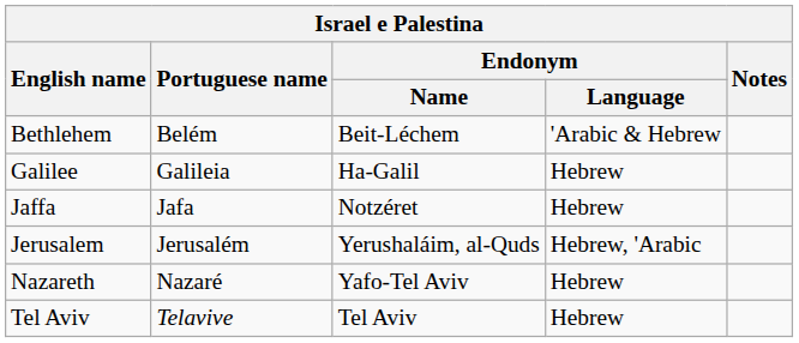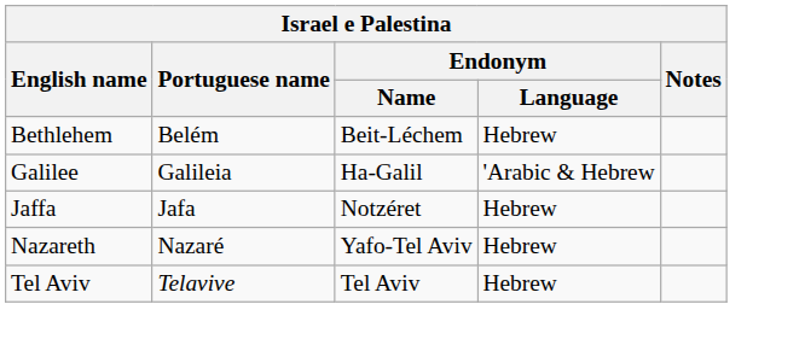 <table class="wikitable sortable">
 <tr>
 <th colspan="5"> Israel e  Palestina</th>
 </tr>
 <tr>
 <th rowspan="2">English name</th>
 <th rowspan="2">Portuguese name</th>
 <th colspan="2">Endonym</th>
 <th rowspan="2">Notes</th>
 </tr>
 <tr>
 <th>Name</th>
 <th>Language</th>
 </tr>
 <tr>
 <td>Bethlehem</td>
 <td>Belém</td>
 <td>Beit-Léchem</td>
-<td>'Arabic & Hebrew</td>
+<td>Hebrew</td>
 <td></td>
 </tr>
 <tr>
 <td>Galilee</td>
 <td>Galileia</td>
 <td>Ha-Galil</td>
-<td>Hebrew</td>
+<td>'Arabic & Hebrew</td>
 <td></td>
 </tr>
 <tr>
 <td>Jaffa</td>
 <td>Jafa</td>
 <td>Notzéret</td>
 <td>Hebrew</td>
-<td></td>
-</tr>
-<tr>
-<td>Jerusalem</td>
-<td>Jerusalém</td>
-<td>Yerushaláim, al-Quds</td>
-<td>Hebrew, 'Arabic</td>
 <td></td>
 </tr>
 <tr>
 <td>Nazareth</td>
 <td>Nazaré</td>
 <td>Yafo-Tel Aviv</td>
 <td>Hebrew</td>
 <td></td>
 </tr>
 <tr>
 <td>Tel Aviv</td>
 <td><em>Telavive</em></td>
 <td>Tel Aviv</td>
 <td>Hebrew</td>
 <td></td>
 </tr>
 </table>
